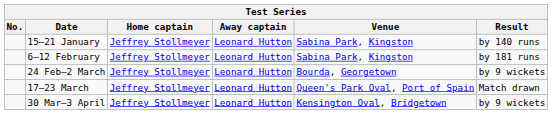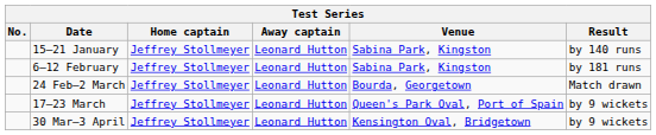 <table class="wikitable">
 <tr>
 <th colspan="9">Test Series</th>
 </tr>
 <tr>
 <th>No.</th>
 <th>Date</th>
 <th>Home captain</th>
 <th>Away captain</th>
 <th>Venue</th>
 <th>Result</th>
 </tr>
 <tr>
 <td></td>
 <td>15–21 January</td>
 <td><a href='#'>Jeffrey Stollmeyer</a></td>
 <td><a href='#'>Leonard Hutton</a></td>
 <td><a href='#'>Sabina Park</a>, <a href='#'>Kingston</a></td>
 <td> by 140 runs</td>
 </tr>
 <tr>
 <td></td>
 <td>6–12 February</td>
 <td><a href='#'>Jeffrey Stollmeyer</a></td>
 <td><a href='#'>Leonard Hutton</a></td>
 <td><a href='#'>Sabina Park</a>, <a href='#'>Kingston</a></td>
 <td> by 181 runs</td>
 </tr>
 <tr>
 <td></td>
 <td>24 Feb–2 March</td>
 <td><a href='#'>Jeffrey Stollmeyer</a></td>
 <td><a href='#'>Leonard Hutton</a></td>
 <td><a href='#'>Bourda</a>, <a href='#'>Georgetown</a></td>
-<td> by 9 wickets</td>
+<td>Match drawn</td>
 </tr>
 <tr>
 <td></td>
 <td>17–23 March</td>
 <td><a href='#'>Jeffrey Stollmeyer</a></td>
 <td><a href='#'>Leonard Hutton</a></td>
 <td><a href='#'>Queen's Park Oval</a>, <a href='#'>Port of Spain</a></td>
-<td>Match drawn</td>
+<td> by 9 wickets</td>
 </tr>
 <tr>
 <td></td>
 <td>30 Mar–3 April</td>
 <td><a href='#'>Jeffrey Stollmeyer</a></td>
 <td><a href='#'>Leonard Hutton</a></td>
 <td><a href='#'>Kensington Oval</a>, <a href='#'>Bridgetown</a></td>
 <td> by 9 wickets</td>
 </tr>
 </table>
